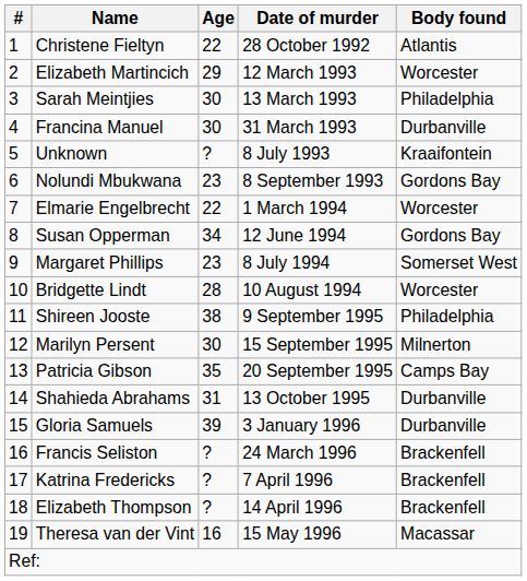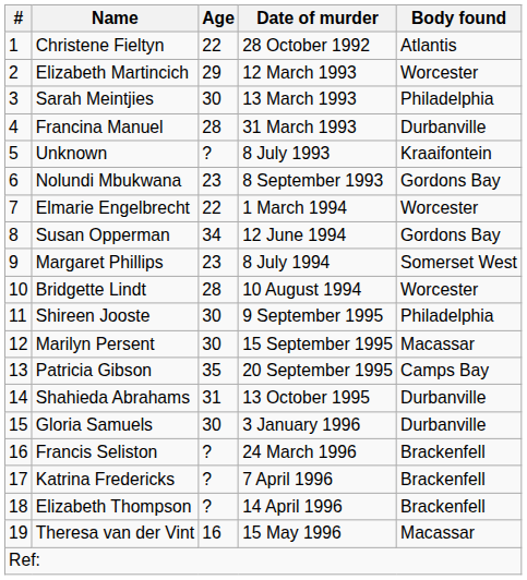 <table class="wikitable">
 <tr>
 <th>#</th>
 <th>Name</th>
 <th>Age</th>
 <th>Date of murder</th>
 <th>Body found</th>
 </tr>
 <tr>
 <td>1</td>
 <td>Christene Fieltyn</td>
 <td>22</td>
 <td>28 October 1992</td>
 <td>Atlantis</td>
 </tr>
 <tr>
 <td>2</td>
 <td>Elizabeth Martincich</td>
 <td>29</td>
 <td>12 March 1993</td>
 <td>Worcester</td>
 </tr>
 <tr>
 <td>3</td>
 <td>Sarah Meintjies</td>
 <td>30</td>
 <td>13 March 1993</td>
 <td>Philadelphia</td>
 </tr>
 <tr>
 <td>4</td>
 <td>Francina Manuel</td>
-<td>30</td>
+<td>28</td>
 <td>31 March 1993</td>
 <td>Durbanville</td>
 </tr>
 <tr>
 <td>5</td>
 <td>Unknown</td>
 <td>?</td>
 <td>8 July 1993</td>
 <td>Kraaifontein</td>
 </tr>
 <tr>
 <td>6</td>
 <td>Nolundi Mbukwana</td>
 <td>23</td>
 <td>8 September 1993</td>
 <td>Gordons Bay</td>
 </tr>
 <tr>
 <td>7</td>
 <td>Elmarie Engelbrecht</td>
 <td>22</td>
 <td>1 March 1994</td>
 <td>Worcester</td>
 </tr>
 <tr>
 <td>8</td>
 <td>Susan Opperman</td>
 <td>34</td>
 <td>12 June 1994</td>
 <td>Gordons Bay</td>
 </tr>
 <tr>
 <td>9</td>
 <td>Margaret Phillips</td>
 <td>23</td>
 <td>8 July 1994</td>
 <td>Somerset West</td>
 </tr>
 <tr>
 <td>10</td>
 <td>Bridgette Lindt</td>
 <td>28</td>
 <td>10 August 1994</td>
 <td>Worcester</td>
 </tr>
 <tr>
 <td>11</td>
 <td>Shireen Jooste</td>
-<td>38</td>
+<td>30</td>
 <td>9 September 1995</td>
 <td>Philadelphia</td>
 </tr>
 <tr>
 <td>12</td>
 <td>Marilyn Persent</td>
 <td>30</td>
 <td>15 September 1995</td>
-<td>Milnerton</td>
+<td>Macassar</td>
 </tr>
 <tr>
 <td>13</td>
 <td>Patricia Gibson</td>
 <td>35</td>
 <td>20 September 1995</td>
 <td>Camps Bay</td>
 </tr>
 <tr>
 <td>14</td>
 <td>Shahieda Abrahams</td>
 <td>31</td>
 <td>13 October 1995</td>
 <td>Durbanville</td>
 </tr>
 <tr>
 <td>15</td>
 <td>Gloria Samuels</td>
-<td>39</td>
+<td>30</td>
 <td>3 January 1996</td>
 <td>Durbanville</td>
 </tr>
 <tr>
 <td>16</td>
 <td>Francis Seliston</td>
 <td>?</td>
 <td>24 March 1996</td>
 <td>Brackenfell</td>
 </tr>
 <tr>
 <td>17</td>
 <td>Katrina Fredericks</td>
 <td>?</td>
 <td>7 April 1996</td>
 <td>Brackenfell</td>
 </tr>
 <tr>
 <td>18</td>
 <td>Elizabeth Thompson</td>
 <td>?</td>
 <td>14 April 1996</td>
 <td>Brackenfell</td>
 </tr>
 <tr>
 <td>19</td>
 <td>Theresa van der Vint</td>
 <td>16</td>
 <td>15 May 1996</td>
 <td>Macassar</td>
 </tr>
 <tr>
 <td colspan="5">Ref:</td>
 </tr>
 </table>
